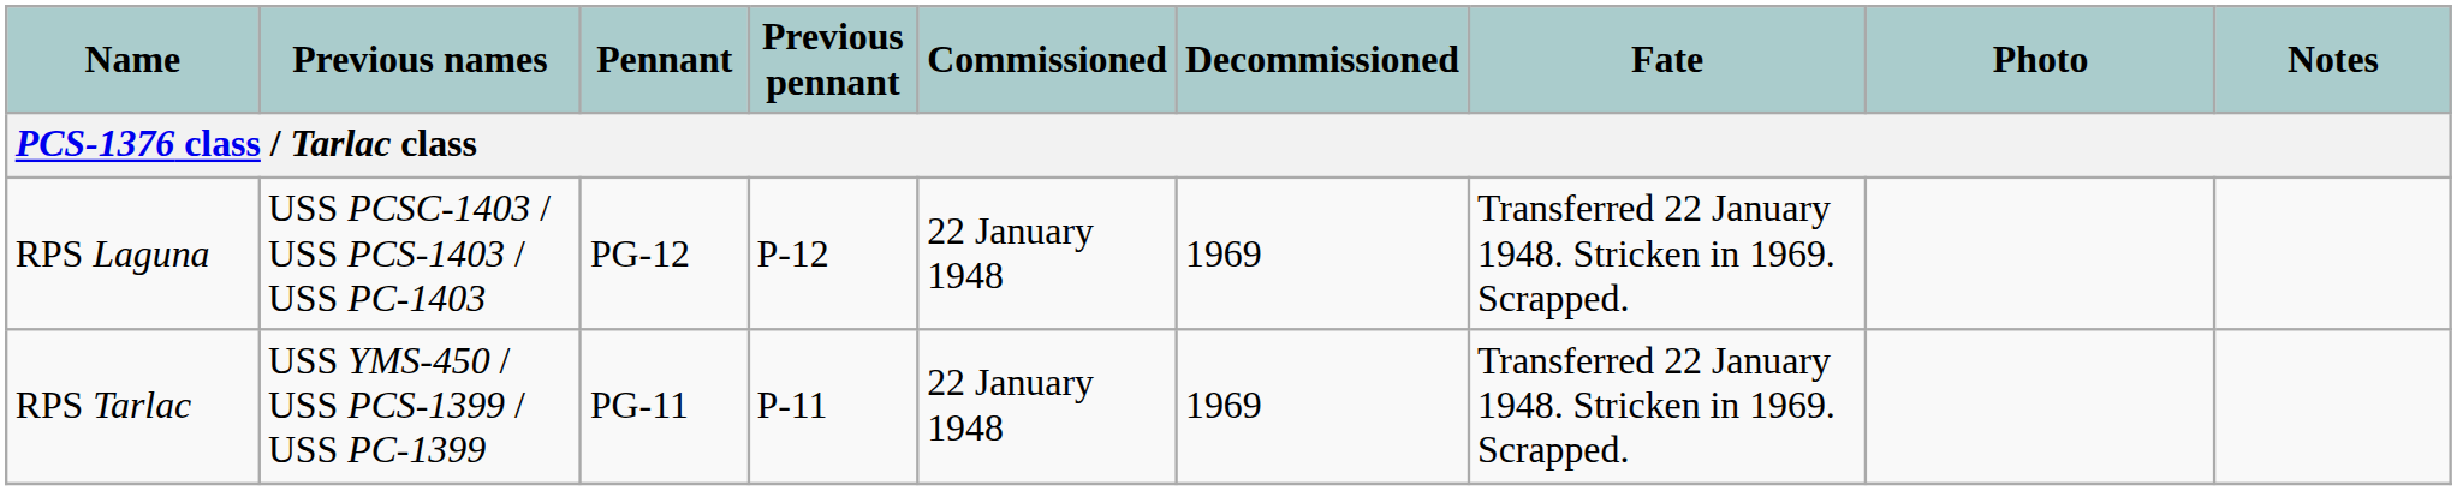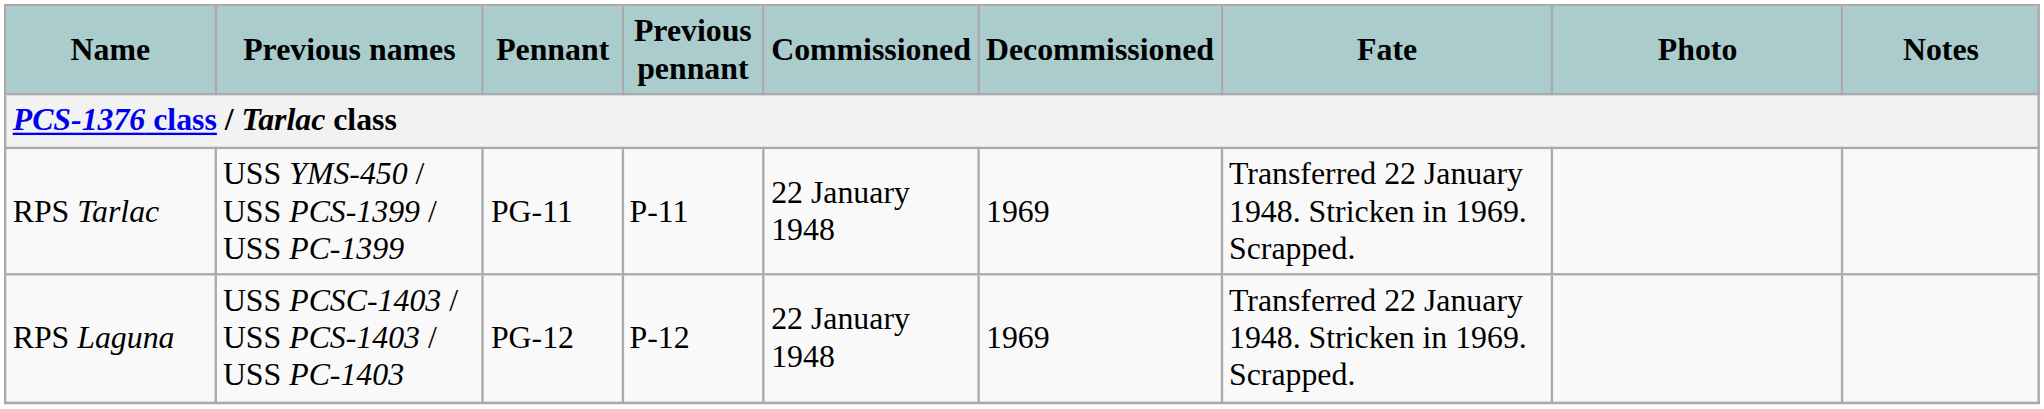 <table class="wikitable" style="font-size:85%;">
 <tr>
 <th style="text-align: center; background: #aacccc;" width="150">Name</th>
 <th style="text-align: center; background: #aacccc;" width="200">Previous names</th>
 <th style="text-align: center; background: #aacccc;" width="60">Pennant</th>
 <th style="text-align: center; background: #aacccc;" width="60">Previous pennant</th>
 <th style="text-align: center; background: #aacccc;" width="50">Commissioned</th>
 <th style="text-align: center; background: #aacccc;" width="50">Decommissioned</th>
 <th style="text-align: center; background: #aacccc;" width="250">Fate</th>
 <th style="text-align: center; background: #aacccc;" width="250">Photo</th>
 <th style="text-align: center; background: #aacccc;" width="150">Notes</th>
 </tr>
 <tr>
 <th style="text-align: left;" colspan="9"><a href='#'><em>PCS-1376</em> class</a> / <em>Tarlac</em> class</th>
 </tr>
 <tr>
+<td>RPS <em>Tarlac</em></td>
+<td>USS <em>YMS-450</em> / USS <em>PCS-1399</em> / USS <em>PC-1399</em></td>
+<td>PG-11</td>
+<td>P-11</td>
+<td>22 January 1948</td>
+<td>1969</td>
+<td>Transferred 22 January 1948. Stricken in 1969. Scrapped.</td>
+<td></td>
+<td></td>
+</tr>
+<tr>
 <td>RPS <em>Laguna</em></td>
 <td>USS <em>PCSC-1403</em> / USS <em>PCS-1403</em> / USS <em>PC-1403</em></td>
 <td>PG-12</td>
 <td>P-12</td>
 <td>22 January 1948</td>
 <td>1969</td>
 <td>Transferred 22 January 1948. Stricken in 1969. Scrapped.</td>
 <td></td>
 <td></td>
 </tr>
 <tr>
-<td>RPS <em>Tarlac</em></td>
-<td>USS <em>YMS-450</em> / USS <em>PCS-1399</em> / USS <em>PC-1399</em></td>
-<td>PG-11</td>
-<td>P-11</td>
-<td>22 January 1948</td>
-<td>1969</td>
-<td>Transferred 22 January 1948. Stricken in 1969. Scrapped.</td>
-<td></td>
-<td></td>
-</tr>
-<tr>
 </tr>
 </table>
